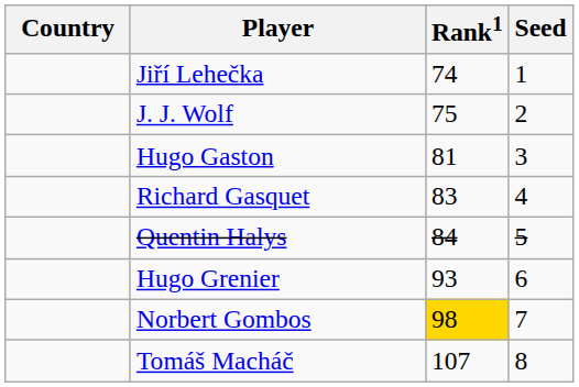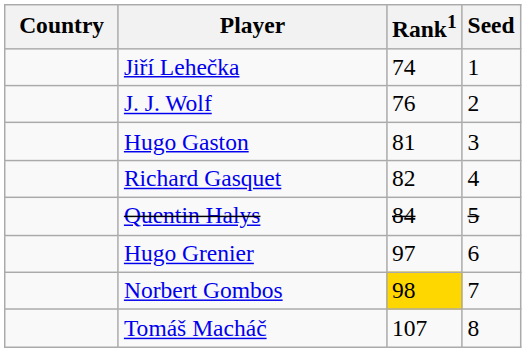 <table class="sortable wikitable">
 <tr>
 <th width="70">Country</th>
 <th width="175">Player</th>
 <th>Rank<sup>1</sup></th>
 <th>Seed</th>
 </tr>
 <tr>
 <td></td>
 <td><a href='#'>Jiří Lehečka</a></td>
 <td>74</td>
 <td>1</td>
 </tr>
 <tr>
 <td></td>
 <td><a href='#'>J. J. Wolf</a></td>
-<td>75</td>
+<td>76</td>
 <td>2</td>
 </tr>
 <tr>
 <td></td>
 <td><a href='#'>Hugo Gaston</a></td>
 <td>81</td>
 <td>3</td>
 </tr>
 <tr>
 <td></td>
 <td><a href='#'>Richard Gasquet</a></td>
-<td>83</td>
+<td>82</td>
 <td>4</td>
 </tr>
 <tr>
 <td><s></s></td>
 <td><s><a href='#'>Quentin Halys</a></s></td>
 <td><s>84</s></td>
 <td><s>5</s></td>
 </tr>
 <tr>
 <td></td>
 <td><a href='#'>Hugo Grenier</a></td>
-<td>93</td>
+<td>97</td>
 <td>6</td>
 </tr>
 <tr>
 <td></td>
 <td><a href='#'>Norbert Gombos</a></td>
 <td style="background: gold;">98</td>
 <td>7</td>
 </tr>
 <tr>
 <td></td>
 <td><a href='#'>Tomáš Macháč</a></td>
 <td>107</td>
 <td>8</td>
 </tr>
 </table>
